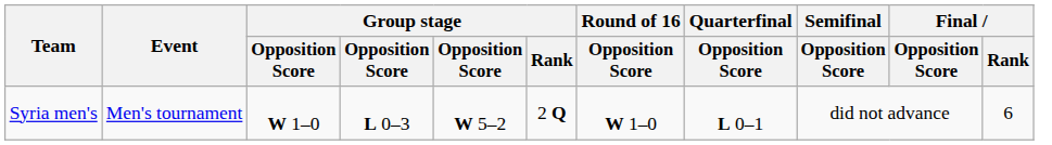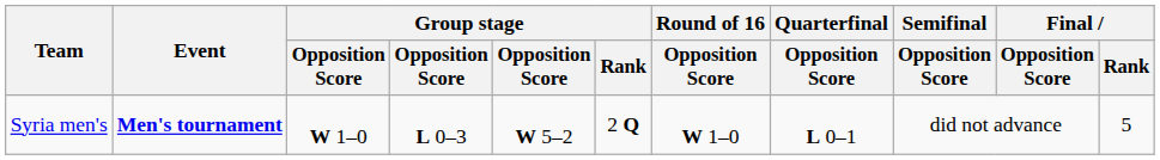 <table class=wikitable style=font-size:90%;text-align:center>
 <tr>
 <th rowspan=2>Team</th>
 <th rowspan=2>Event</th>
 <th colspan=4>Group stage</th>
 <th>Round of 16</th>
 <th>Quarterfinal</th>
 <th>Semifinal</th>
 <th colspan=2>Final / </th>
 </tr>
 <tr style=font-size:95%>
 <th>Opposition<br>Score</th>
 <th>Opposition<br>Score</th>
 <th>Opposition<br>Score</th>
 <th>Rank</th>
 <th>Opposition<br>Score</th>
 <th>Opposition<br>Score</th>
 <th>Opposition<br>Score</th>
 <th>Opposition<br>Score</th>
 <th>Rank</th>
 </tr>
 <tr>
 <td align=left><a href='#'>Syria men's</a></td>
-<td align=left><a href='#'>Men's tournament</a></td>
+<td align=left><strong><a href='#'>Men's tournament</a></strong></td>
 <td><br><strong>W</strong> 1–0</td>
 <td><br><strong>L</strong> 0–3</td>
 <td><br><strong>W</strong> 5–2</td>
 <td>2 <strong>Q</strong></td>
 <td><br><strong>W</strong> 1–0</td>
 <td><br><strong>L</strong> 0–1</td>
 <td colspan=2>did not advance</td>
-<td>6</td>
+<td>5</td>
 </tr>
 </table>
